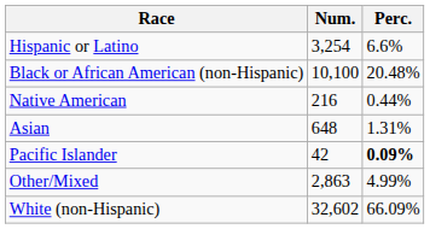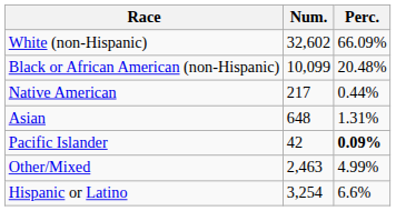 <table class="wikitable">
 <tr>
 <th>Race</th>
 <th>Num.</th>
 <th>Perc.</th>
 </tr>
 <tr>
-<td><a href='#'>Hispanic</a> or <a href='#'>Latino</a></td>
-<td>3,254</td>
-<td>6.6%</td>
+<td><a href='#'>White</a> (non-Hispanic)</td>
+<td>32,602</td>
+<td>66.09%</td>
 </tr>
 <tr>
 <td><a href='#'>Black or African American</a> (non-Hispanic)</td>
-<td>10,100</td>
+<td>10,099</td>
 <td>20.48%</td>
 </tr>
 <tr>
 <td><a href='#'>Native American</a></td>
-<td>216</td>
+<td>217</td>
 <td>0.44%</td>
 </tr>
 <tr>
 <td><a href='#'>Asian</a></td>
 <td>648</td>
 <td>1.31%</td>
 </tr>
 <tr>
 <td><a href='#'>Pacific Islander</a></td>
 <td>42</td>
 <td><strong>0.09%</strong></td>
 </tr>
 <tr>
 <td><a href='#'>Other/Mixed</a></td>
-<td>2,863</td>
+<td>2,463</td>
 <td>4.99%</td>
 </tr>
 <tr>
-<td><a href='#'>White</a> (non-Hispanic)</td>
-<td>32,602</td>
-<td>66.09%</td>
+<td><a href='#'>Hispanic</a> or <a href='#'>Latino</a></td>
+<td>3,254</td>
+<td>6.6%</td>
 </tr>
 </table>
